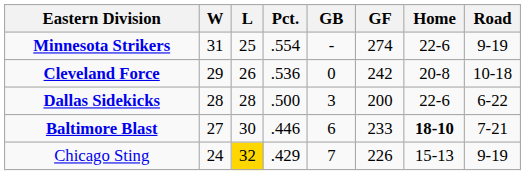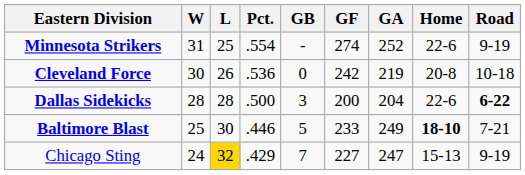 <table class="wikitable" width="470" style="font-size:95%; text-align:center">
 <tr>
 <th width="30%">Eastern Division</th>
 <th width="5%">W</th>
 <th width="5%">L</th>
 <th width="5%">Pct.</th>
 <th width="7.5%">GB</th>
 <th width="7.5%">GF</th>
+<th width="7.5%">GA</th>
 <th width="7.5%">Home</th>
 <th width="7.5%">Road</th>
 </tr>
 <tr>
 <td><strong><a href='#'>Minnesota Strikers</a></strong></td>
 <td>31</td>
 <td>25</td>
 <td>.554</td>
 <td>-</td>
 <td>274</td>
+<td>252</td>
 <td>22-6</td>
 <td>9-19</td>
 </tr>
 <tr>
 <td><strong><a href='#'>Cleveland Force</a></strong></td>
-<td>29</td>
+<td>30</td>
 <td>26</td>
 <td>.536</td>
 <td>0</td>
 <td>242</td>
+<td>219</td>
 <td>20-8</td>
 <td>10-18</td>
 </tr>
 <tr>
 <td><strong><a href='#'>Dallas Sidekicks</a></strong></td>
 <td>28</td>
 <td>28</td>
 <td>.500</td>
 <td>3</td>
 <td>200</td>
+<td>204</td>
 <td>22-6</td>
-<td>6-22</td>
+<td><strong>6-22</strong></td>
 </tr>
 <tr>
 <td><strong><a href='#'>Baltimore Blast</a></strong></td>
-<td>27</td>
+<td>25</td>
 <td>30</td>
 <td>.446</td>
-<td>6</td>
+<td>5</td>
 <td>233</td>
+<td>249</td>
 <td><strong>18-10</strong></td>
 <td>7-21</td>
 </tr>
 <tr>
 <td><a href='#'>Chicago Sting</a></td>
 <td>24</td>
 <td style="background: gold;">32</td>
 <td>.429</td>
 <td>7</td>
-<td>226</td>
+<td>227</td>
+<td>247</td>
 <td>15-13</td>
 <td>9-19</td>
 </tr>
 </table>
